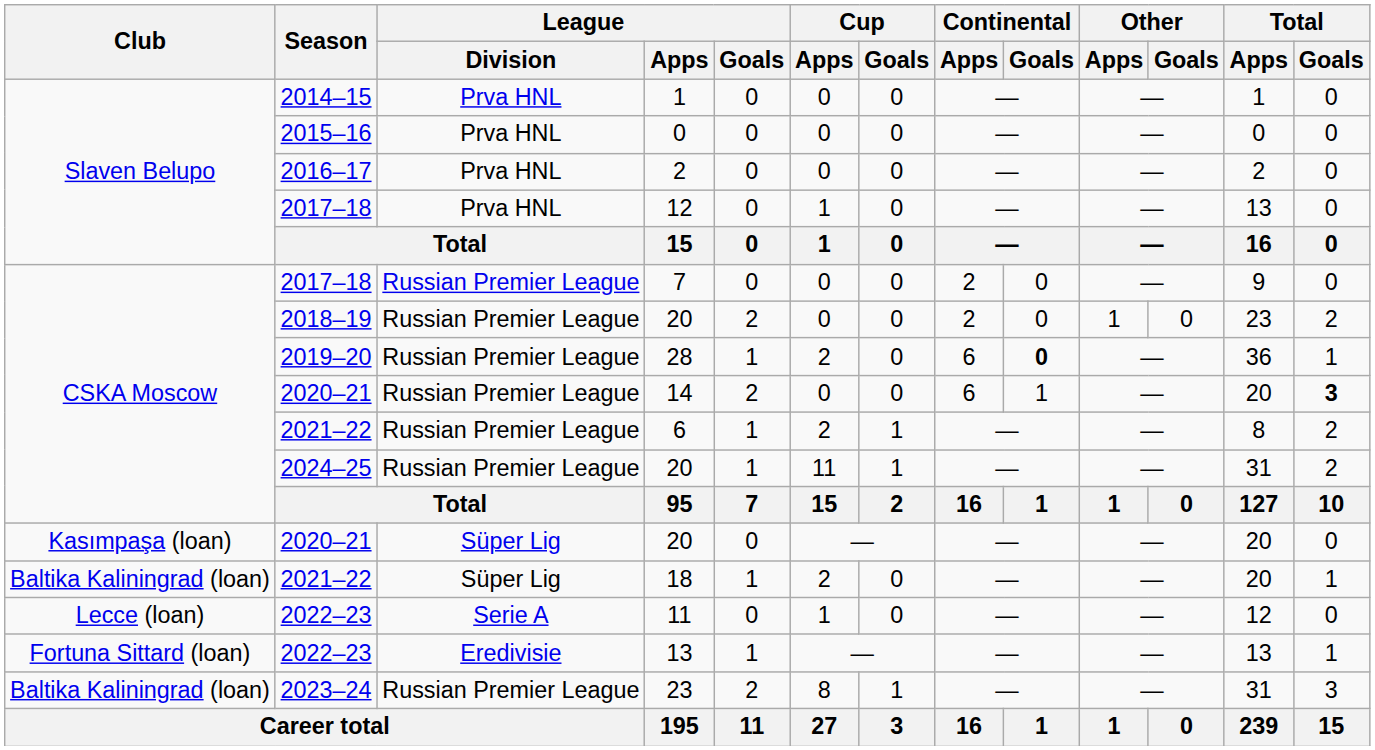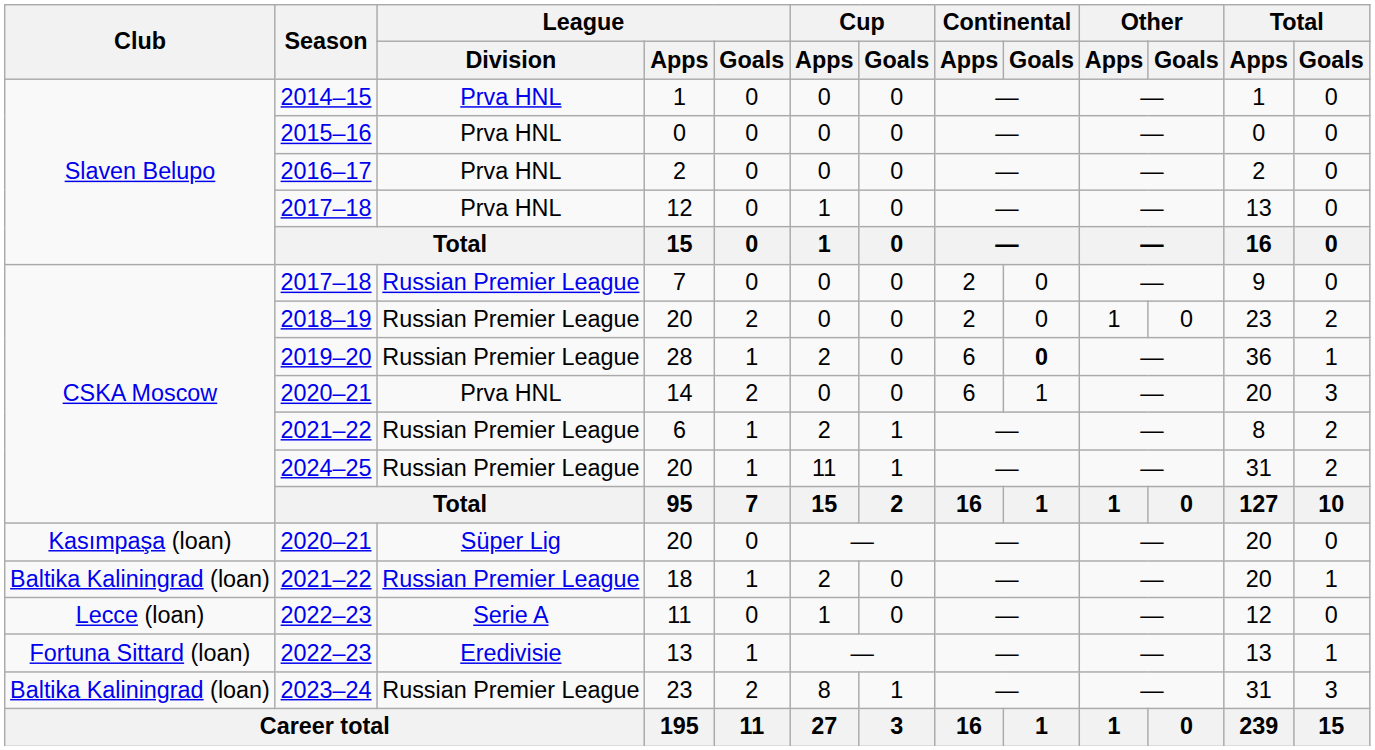 <table class="wikitable" style="text-align: center;">
 <tr>
 <th rowspan="2">Club</th>
 <th rowspan="2">Season</th>
 <th colspan="3">League</th>
 <th colspan="2">Cup</th>
 <th colspan="2">Continental</th>
 <th colspan="2">Other</th>
 <th colspan="2">Total</th>
 </tr>
 <tr>
 <th>Division</th>
 <th>Apps</th>
 <th>Goals</th>
 <th>Apps</th>
 <th>Goals</th>
 <th>Apps</th>
 <th>Goals</th>
 <th>Apps</th>
 <th>Goals</th>
 <th>Apps</th>
 <th>Goals</th>
 </tr>
 <tr>
 <td rowspan="5"><a href='#'>Slaven Belupo</a></td>
 <td><a href='#'>2014–15</a></td>
 <td><a href='#'>Prva HNL</a></td>
 <td>1</td>
 <td>0</td>
 <td>0</td>
 <td>0</td>
 <td colspan="2">—</td>
 <td colspan="2">—</td>
 <td>1</td>
 <td>0</td>
 </tr>
 <tr>
 <td><a href='#'>2015–16</a></td>
 <td>Prva HNL</td>
 <td>0</td>
 <td>0</td>
 <td>0</td>
 <td>0</td>
 <td colspan="2">—</td>
 <td colspan="2">—</td>
 <td>0</td>
 <td>0</td>
 </tr>
 <tr>
 <td><a href='#'>2016–17</a></td>
 <td>Prva HNL</td>
 <td>2</td>
 <td>0</td>
 <td>0</td>
 <td>0</td>
 <td colspan="2">—</td>
 <td colspan="2">—</td>
 <td>2</td>
 <td>0</td>
 </tr>
 <tr>
 <td><a href='#'>2017–18</a></td>
 <td>Prva HNL</td>
 <td>12</td>
 <td>0</td>
 <td>1</td>
 <td>0</td>
 <td colspan="2">—</td>
 <td colspan="2">—</td>
 <td>13</td>
 <td>0</td>
 </tr>
 <tr>
 <th colspan="2">Total</th>
 <th>15</th>
 <th>0</th>
 <th>1</th>
 <th>0</th>
 <th colspan="2">—</th>
 <th colspan="2">—</th>
 <th>16</th>
 <th>0</th>
 </tr>
 <tr>
 <td rowspan="7"><a href='#'>CSKA Moscow</a></td>
 <td><a href='#'>2017–18</a></td>
 <td><a href='#'>Russian Premier League</a></td>
 <td>7</td>
 <td>0</td>
 <td>0</td>
 <td>0</td>
 <td>2</td>
 <td>0</td>
 <td colspan="2">—</td>
 <td>9</td>
 <td>0</td>
 </tr>
 <tr>
 <td><a href='#'>2018–19</a></td>
 <td>Russian Premier League</td>
 <td>20</td>
 <td>2</td>
 <td>0</td>
 <td>0</td>
 <td>2</td>
 <td>0</td>
 <td>1</td>
 <td>0</td>
 <td>23</td>
 <td>2</td>
 </tr>
 <tr>
 <td><a href='#'>2019–20</a></td>
 <td>Russian Premier League</td>
 <td>28</td>
 <td>1</td>
 <td>2</td>
 <td>0</td>
 <td>6</td>
 <td><strong>0</strong></td>
 <td colspan="2">—</td>
 <td>36</td>
 <td>1</td>
 </tr>
 <tr>
 <td><a href='#'>2020–21</a></td>
-<td>Russian Premier League</td>
+<td>Prva HNL</td>
 <td>14</td>
 <td>2</td>
 <td>0</td>
 <td>0</td>
 <td>6</td>
 <td>1</td>
 <td colspan="2">—</td>
 <td>20</td>
-<td><strong>3</strong></td>
+<td>3</td>
 </tr>
 <tr>
 <td><a href='#'>2021–22</a></td>
 <td>Russian Premier League</td>
 <td>6</td>
 <td>1</td>
 <td>2</td>
 <td>1</td>
 <td colspan="2">—</td>
 <td colspan="2">—</td>
 <td>8</td>
 <td>2</td>
 </tr>
 <tr>
 <td><a href='#'>2024–25</a></td>
 <td>Russian Premier League</td>
 <td>20</td>
 <td>1</td>
 <td>11</td>
 <td>1</td>
 <td colspan="2">—</td>
 <td colspan="2">—</td>
 <td>31</td>
 <td>2</td>
 </tr>
 <tr>
 <th colspan="2">Total</th>
 <th>95</th>
 <th>7</th>
 <th>15</th>
 <th>2</th>
 <th>16</th>
 <th>1</th>
 <th>1</th>
 <th>0</th>
 <th>127</th>
 <th>10</th>
 </tr>
 <tr>
 <td><a href='#'>Kasımpaşa</a> (loan)</td>
 <td><a href='#'>2020–21</a></td>
 <td><a href='#'>Süper Lig</a></td>
 <td>20</td>
 <td>0</td>
 <td colspan="2">—</td>
 <td colspan="2">—</td>
 <td colspan="2">—</td>
 <td>20</td>
 <td>0</td>
 </tr>
 <tr>
 <td><a href='#'>Baltika Kaliningrad</a> (loan)</td>
 <td><a href='#'>2021–22</a></td>
-<td>Süper Lig</td>
+<td><a href='#'>Russian Premier League</a></td>
 <td>18</td>
 <td>1</td>
 <td>2</td>
 <td>0</td>
 <td colspan="2">—</td>
 <td colspan="2">—</td>
 <td>20</td>
 <td>1</td>
 </tr>
 <tr>
 <td><a href='#'>Lecce</a> (loan)</td>
 <td><a href='#'>2022–23</a></td>
 <td><a href='#'>Serie A</a></td>
 <td>11</td>
 <td>0</td>
 <td>1</td>
 <td>0</td>
 <td colspan="2">—</td>
 <td colspan="2">—</td>
 <td>12</td>
 <td>0</td>
 </tr>
 <tr>
 <td><a href='#'>Fortuna Sittard</a> (loan)</td>
 <td><a href='#'>2022–23</a></td>
 <td><a href='#'>Eredivisie</a></td>
 <td>13</td>
 <td>1</td>
 <td colspan="2">—</td>
 <td colspan="2">—</td>
 <td colspan="2">—</td>
 <td>13</td>
 <td>1</td>
 </tr>
 <tr>
 <td><a href='#'>Baltika Kaliningrad</a> (loan)</td>
 <td><a href='#'>2023–24</a></td>
 <td>Russian Premier League</td>
 <td>23</td>
 <td>2</td>
 <td>8</td>
 <td>1</td>
 <td colspan="2">—</td>
 <td colspan="2">—</td>
 <td>31</td>
 <td>3</td>
 </tr>
 <tr>
 <th colspan="3">Career total</th>
 <th>195</th>
 <th>11</th>
 <th>27</th>
 <th>3</th>
 <th>16</th>
 <th>1</th>
 <th>1</th>
 <th>0</th>
 <th>239</th>
 <th>15</th>
 </tr>
 </table>
